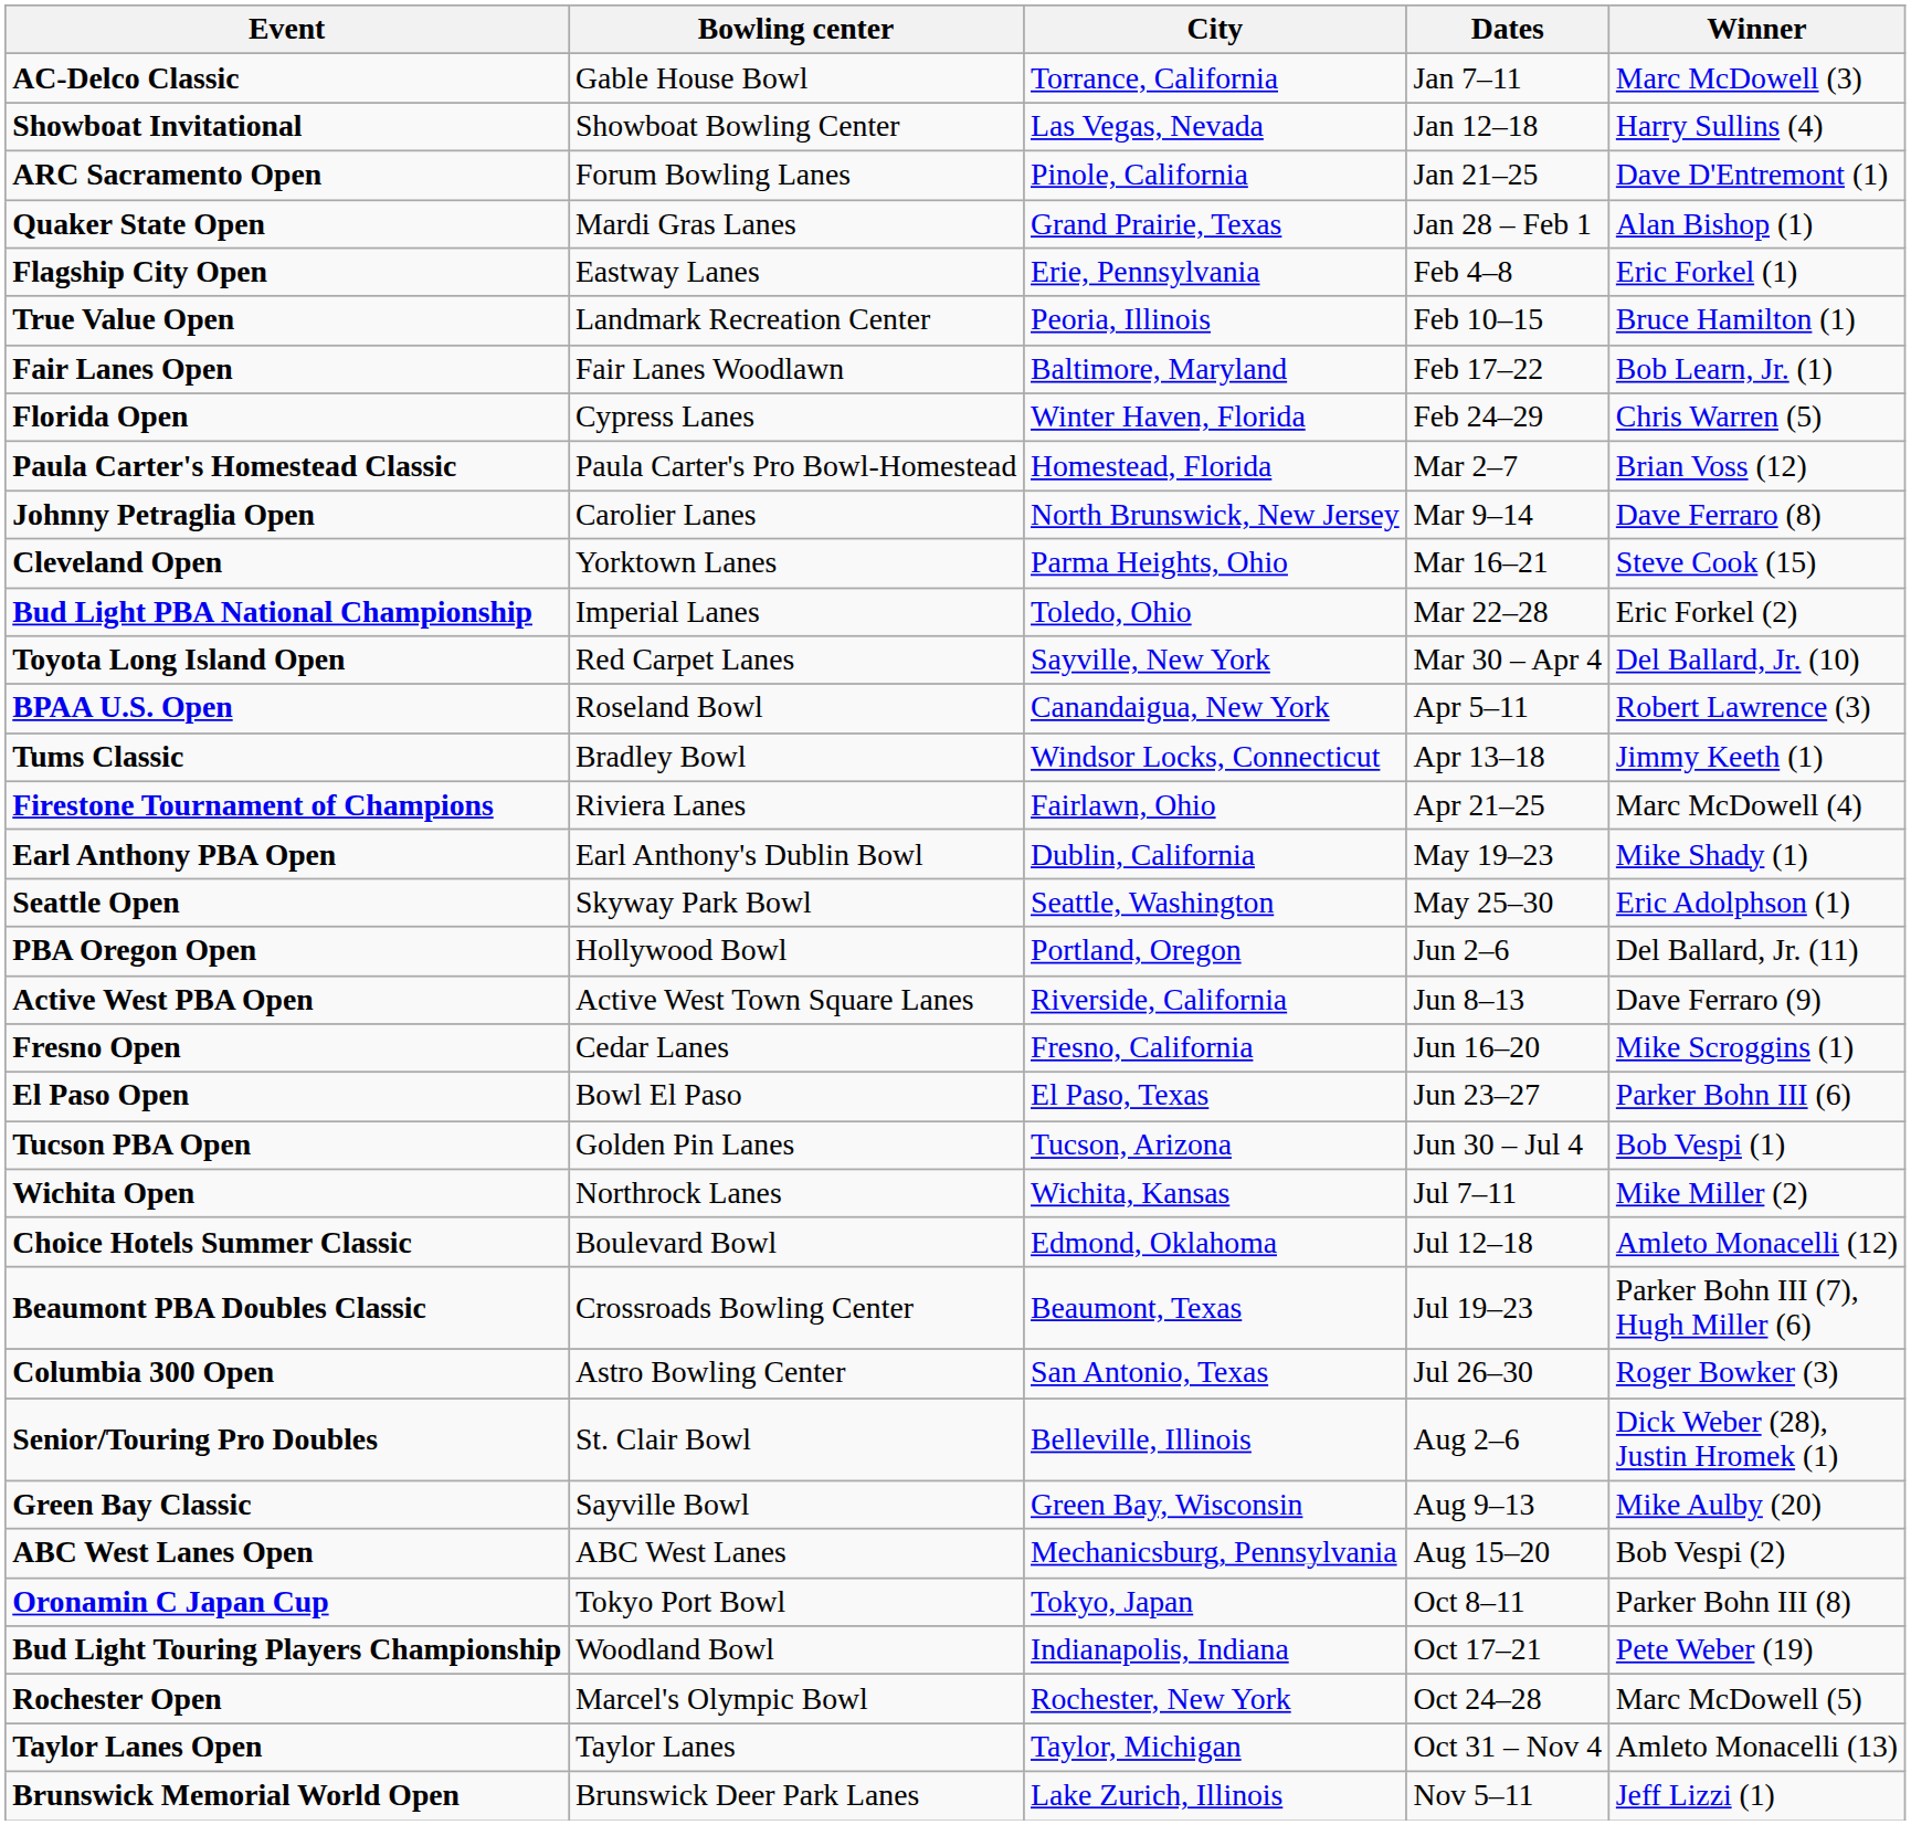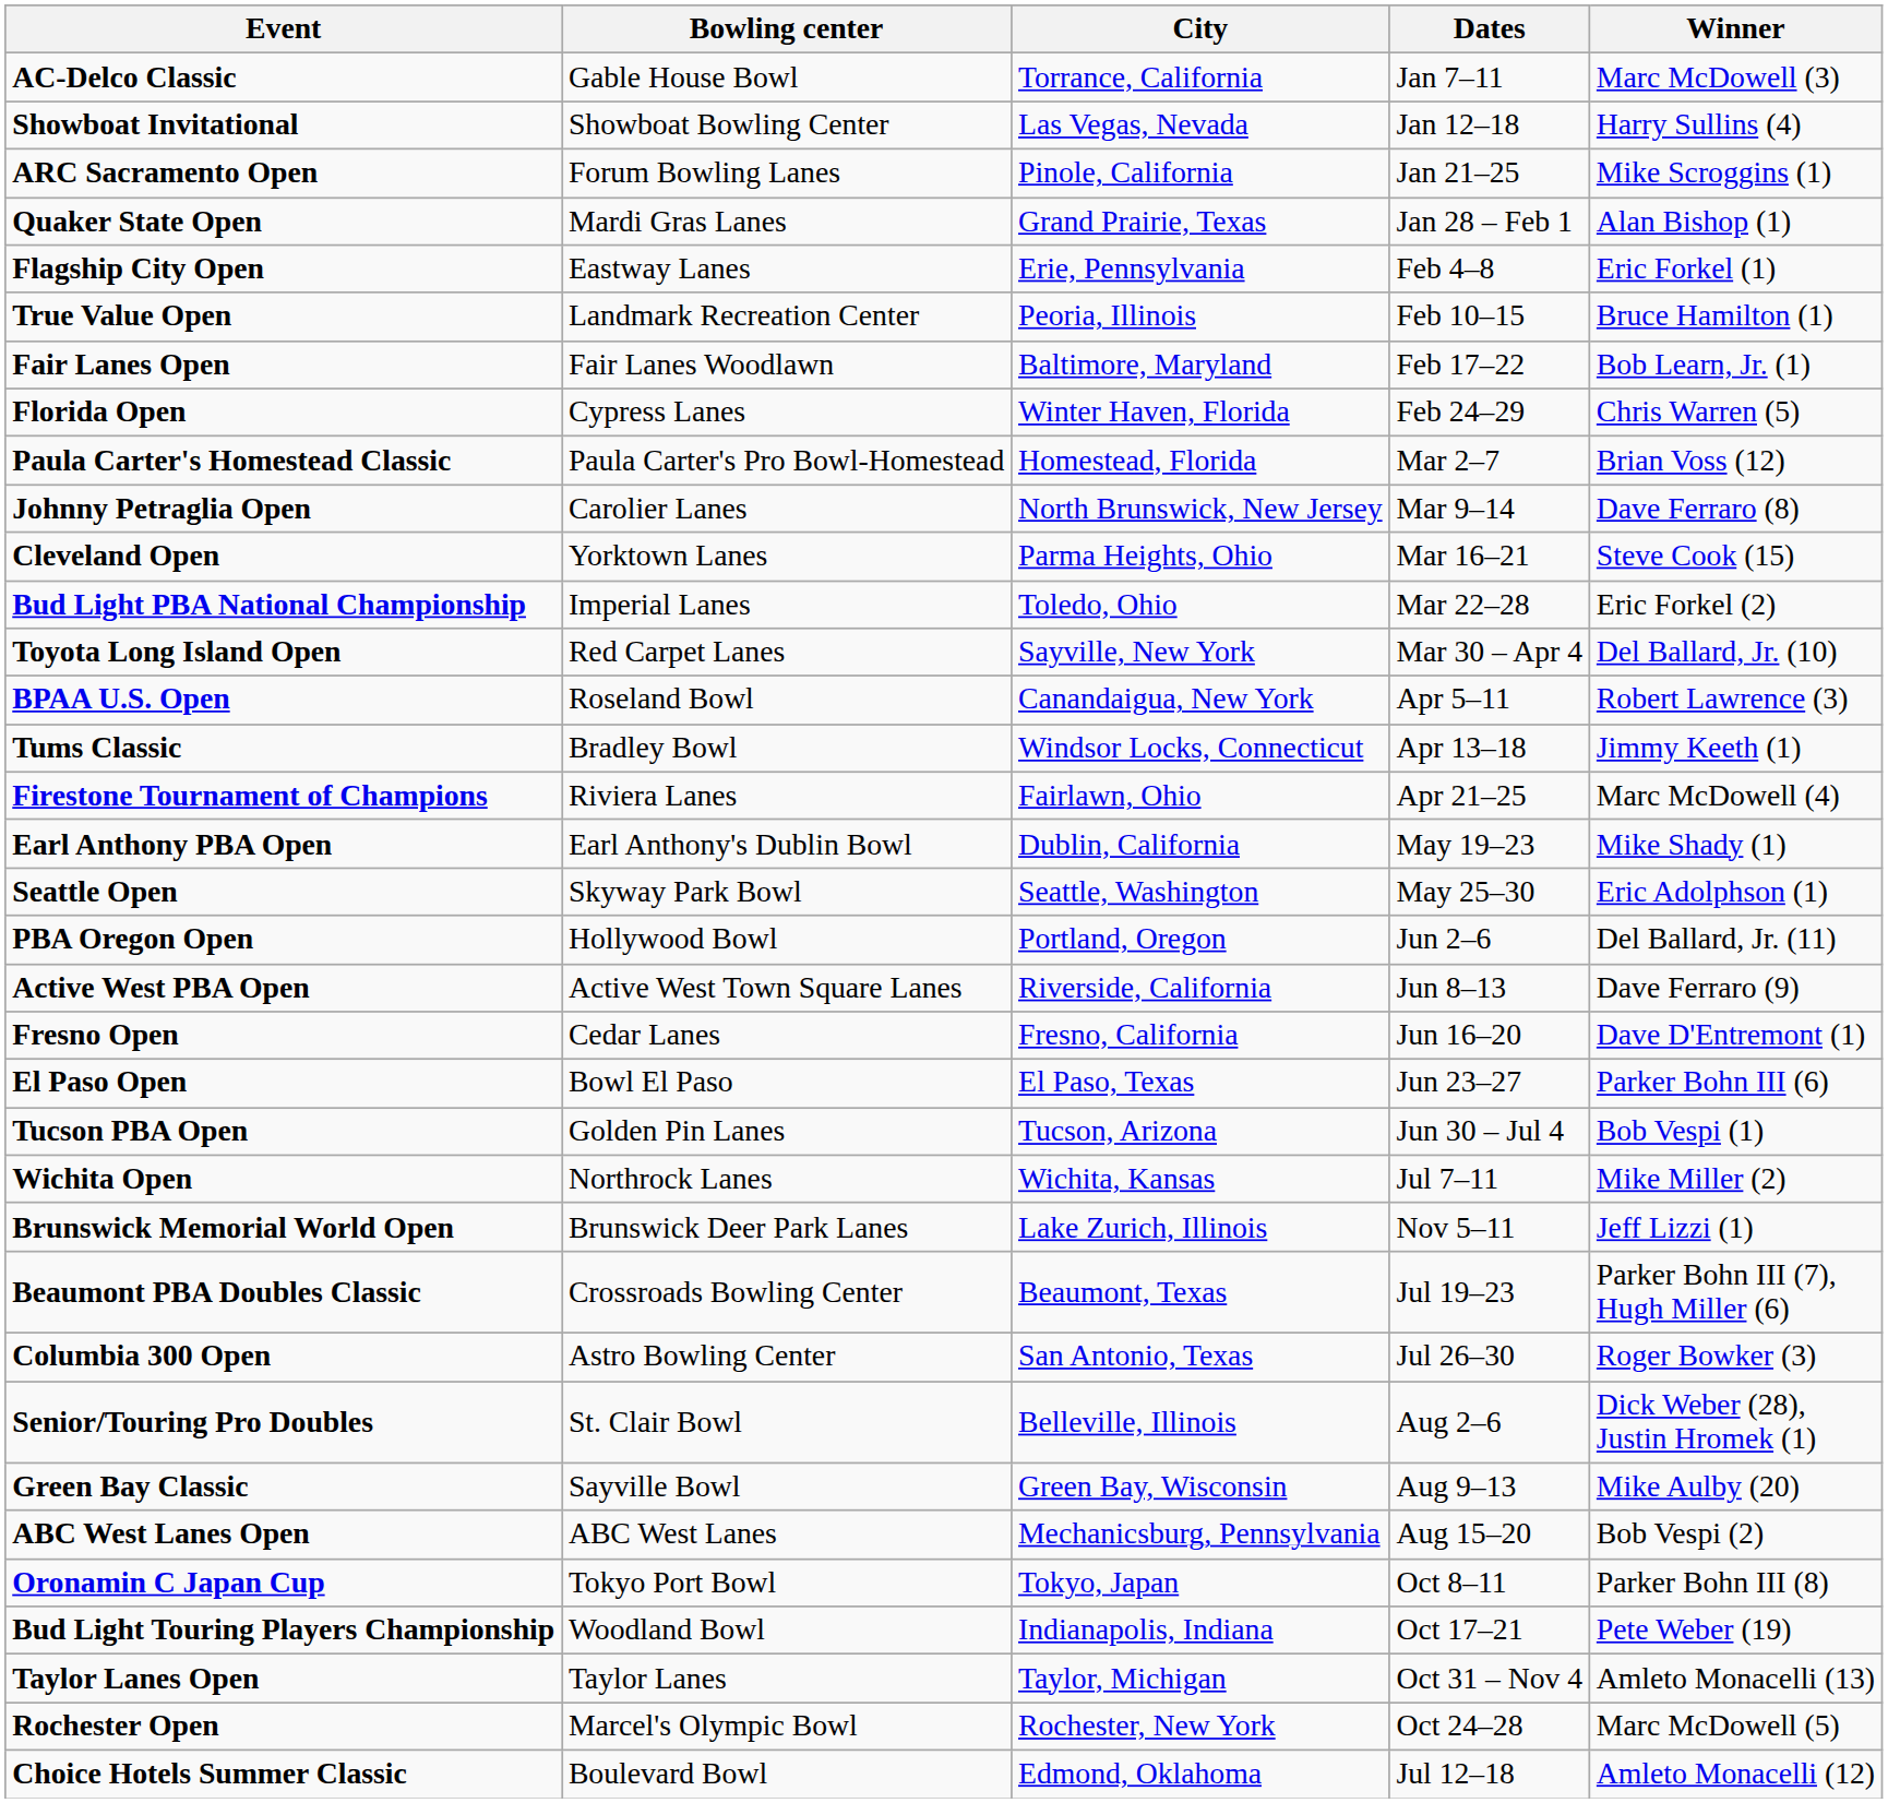 <table class="wikitable">
 <tr>
 <th>Event</th>
 <th>Bowling center</th>
 <th>City</th>
 <th>Dates</th>
 <th>Winner</th>
 </tr>
 <tr>
 <td><strong>AC-Delco Classic</strong></td>
 <td>Gable House Bowl</td>
 <td><a href='#'>Torrance, California</a></td>
 <td>Jan 7–11</td>
 <td><a href='#'>Marc McDowell</a> (3)</td>
 </tr>
 <tr>
 <td><strong>Showboat Invitational</strong></td>
 <td>Showboat Bowling Center</td>
 <td><a href='#'>Las Vegas, Nevada</a></td>
 <td>Jan 12–18</td>
 <td><a href='#'>Harry Sullins</a> (4)</td>
 </tr>
 <tr>
 <td><strong>ARC Sacramento Open</strong></td>
 <td>Forum Bowling Lanes</td>
 <td><a href='#'>Pinole, California</a></td>
 <td>Jan 21–25</td>
-<td><a href='#'>Dave D'Entremont</a> (1)</td>
+<td><a href='#'>Mike Scroggins</a> (1)</td>
 </tr>
 <tr>
 <td><strong>Quaker State Open</strong></td>
 <td>Mardi Gras Lanes</td>
 <td><a href='#'>Grand Prairie, Texas</a></td>
 <td>Jan 28 – Feb 1</td>
 <td><a href='#'>Alan Bishop</a> (1)</td>
 </tr>
 <tr>
 <td><strong>Flagship City Open</strong></td>
 <td>Eastway Lanes</td>
 <td><a href='#'>Erie, Pennsylvania</a></td>
 <td>Feb 4–8</td>
 <td><a href='#'>Eric Forkel</a> (1)</td>
 </tr>
 <tr>
 <td><strong>True Value Open</strong></td>
 <td>Landmark Recreation Center</td>
 <td><a href='#'>Peoria, Illinois</a></td>
 <td>Feb 10–15</td>
 <td><a href='#'>Bruce Hamilton</a> (1)</td>
 </tr>
 <tr>
 <td><strong>Fair Lanes Open</strong></td>
 <td>Fair Lanes Woodlawn</td>
 <td><a href='#'>Baltimore, Maryland</a></td>
 <td>Feb 17–22</td>
 <td><a href='#'>Bob Learn, Jr.</a> (1)</td>
 </tr>
 <tr>
 <td><strong>Florida Open</strong></td>
 <td>Cypress Lanes</td>
 <td><a href='#'>Winter Haven, Florida</a></td>
 <td>Feb 24–29</td>
 <td><a href='#'>Chris Warren</a> (5)</td>
 </tr>
 <tr>
 <td><strong>Paula Carter's Homestead Classic</strong></td>
 <td>Paula Carter's Pro Bowl-Homestead</td>
 <td><a href='#'>Homestead, Florida</a></td>
 <td>Mar 2–7</td>
 <td><a href='#'>Brian Voss</a> (12)</td>
 </tr>
 <tr>
 <td><strong>Johnny Petraglia Open</strong></td>
 <td>Carolier Lanes</td>
 <td><a href='#'>North Brunswick, New Jersey</a></td>
 <td>Mar 9–14</td>
 <td><a href='#'>Dave Ferraro</a> (8)</td>
 </tr>
 <tr>
 <td><strong>Cleveland Open</strong></td>
 <td>Yorktown Lanes</td>
 <td><a href='#'>Parma Heights, Ohio</a></td>
 <td>Mar 16–21</td>
 <td><a href='#'>Steve Cook</a> (15)</td>
 </tr>
 <tr>
 <td><strong><a href='#'>Bud Light PBA National Championship</a></strong></td>
 <td>Imperial Lanes</td>
 <td><a href='#'>Toledo, Ohio</a></td>
 <td>Mar 22–28</td>
 <td>Eric Forkel (2)</td>
 </tr>
 <tr>
 <td><strong>Toyota Long Island Open</strong></td>
 <td>Red Carpet Lanes</td>
 <td><a href='#'>Sayville, New York</a></td>
 <td>Mar 30 – Apr 4</td>
 <td><a href='#'>Del Ballard, Jr.</a> (10)</td>
 </tr>
 <tr>
 <td><strong><a href='#'>BPAA U.S. Open</a></strong></td>
 <td>Roseland Bowl</td>
 <td><a href='#'>Canandaigua, New York</a></td>
 <td>Apr 5–11</td>
 <td><a href='#'>Robert Lawrence</a> (3)</td>
 </tr>
 <tr>
 <td><strong>Tums Classic</strong></td>
 <td>Bradley Bowl</td>
 <td><a href='#'>Windsor Locks, Connecticut</a></td>
 <td>Apr 13–18</td>
 <td><a href='#'>Jimmy Keeth</a> (1)</td>
 </tr>
 <tr>
 <td><strong><a href='#'>Firestone Tournament of Champions</a></strong></td>
 <td>Riviera Lanes</td>
 <td><a href='#'>Fairlawn, Ohio</a></td>
 <td>Apr 21–25</td>
 <td>Marc McDowell (4)</td>
 </tr>
 <tr>
 <td><strong>Earl Anthony PBA Open</strong></td>
 <td>Earl Anthony's Dublin Bowl</td>
 <td><a href='#'>Dublin, California</a></td>
 <td>May 19–23</td>
 <td><a href='#'>Mike Shady</a> (1)</td>
 </tr>
 <tr>
 <td><strong>Seattle Open</strong></td>
 <td>Skyway Park Bowl</td>
 <td><a href='#'>Seattle, Washington</a></td>
 <td>May 25–30</td>
 <td><a href='#'>Eric Adolphson</a> (1)</td>
 </tr>
 <tr>
 <td><strong>PBA Oregon Open</strong></td>
 <td>Hollywood Bowl</td>
 <td><a href='#'>Portland, Oregon</a></td>
 <td>Jun 2–6</td>
 <td>Del Ballard, Jr. (11)</td>
 </tr>
 <tr>
 <td><strong>Active West PBA Open</strong></td>
 <td>Active West Town Square Lanes</td>
 <td><a href='#'>Riverside, California</a></td>
 <td>Jun 8–13</td>
 <td>Dave Ferraro (9)</td>
 </tr>
 <tr>
 <td><strong>Fresno Open</strong></td>
 <td>Cedar Lanes</td>
 <td><a href='#'>Fresno, California</a></td>
 <td>Jun 16–20</td>
-<td><a href='#'>Mike Scroggins</a> (1)</td>
+<td><a href='#'>Dave D'Entremont</a> (1)</td>
 </tr>
 <tr>
 <td><strong>El Paso Open</strong></td>
 <td>Bowl El Paso</td>
 <td><a href='#'>El Paso, Texas</a></td>
 <td>Jun 23–27</td>
 <td><a href='#'>Parker Bohn III</a> (6)</td>
 </tr>
 <tr>
 <td><strong>Tucson PBA Open</strong></td>
 <td>Golden Pin Lanes</td>
 <td><a href='#'>Tucson, Arizona</a></td>
 <td>Jun 30 – Jul 4</td>
 <td><a href='#'>Bob Vespi</a> (1)</td>
 </tr>
 <tr>
 <td><strong>Wichita Open</strong></td>
 <td>Northrock Lanes</td>
 <td><a href='#'>Wichita, Kansas</a></td>
 <td>Jul 7–11</td>
 <td><a href='#'>Mike Miller</a> (2)</td>
 </tr>
 <tr>
-<td><strong>Choice Hotels Summer Classic</strong></td>
-<td>Boulevard Bowl</td>
-<td><a href='#'>Edmond, Oklahoma</a></td>
-<td>Jul 12–18</td>
-<td><a href='#'>Amleto Monacelli</a> (12)</td>
+<td><strong>Brunswick Memorial World Open</strong></td>
+<td>Brunswick Deer Park Lanes</td>
+<td><a href='#'>Lake Zurich, Illinois</a></td>
+<td>Nov 5–11</td>
+<td><a href='#'>Jeff Lizzi</a> (1)</td>
 </tr>
 <tr>
 <td><strong>Beaumont PBA Doubles Classic</strong></td>
 <td>Crossroads Bowling Center</td>
 <td><a href='#'>Beaumont, Texas</a></td>
 <td>Jul 19–23</td>
 <td>Parker Bohn III (7),<br><a href='#'>Hugh Miller</a> (6)</td>
 </tr>
 <tr>
 <td><strong>Columbia 300 Open</strong></td>
 <td>Astro Bowling Center</td>
 <td><a href='#'>San Antonio, Texas</a></td>
 <td>Jul 26–30</td>
 <td><a href='#'>Roger Bowker</a> (3)</td>
 </tr>
 <tr>
 <td><strong>Senior/Touring Pro Doubles</strong></td>
 <td>St. Clair Bowl</td>
 <td><a href='#'>Belleville, Illinois</a></td>
 <td>Aug 2–6</td>
 <td><a href='#'>Dick Weber</a> (28),<br><a href='#'>Justin Hromek</a> (1)</td>
 </tr>
 <tr>
 <td><strong>Green Bay Classic</strong></td>
 <td>Sayville Bowl</td>
 <td><a href='#'>Green Bay, Wisconsin</a></td>
 <td>Aug 9–13</td>
 <td><a href='#'>Mike Aulby</a> (20)</td>
 </tr>
 <tr>
 <td><strong>ABC West Lanes Open</strong></td>
 <td>ABC West Lanes</td>
 <td><a href='#'>Mechanicsburg, Pennsylvania</a></td>
 <td>Aug 15–20</td>
 <td>Bob Vespi (2)</td>
 </tr>
 <tr>
 <td><strong><a href='#'>Oronamin C Japan Cup</a></strong></td>
 <td>Tokyo Port Bowl</td>
 <td><a href='#'>Tokyo, Japan</a></td>
 <td>Oct 8–11</td>
 <td>Parker Bohn III (8)</td>
 </tr>
 <tr>
 <td><strong>Bud Light Touring Players Championship</strong></td>
 <td>Woodland Bowl</td>
 <td><a href='#'>Indianapolis, Indiana</a></td>
 <td>Oct 17–21</td>
 <td><a href='#'>Pete Weber</a> (19)</td>
 </tr>
 <tr>
+<td><strong>Taylor Lanes Open</strong></td>
+<td>Taylor Lanes</td>
+<td><a href='#'>Taylor, Michigan</a></td>
+<td>Oct 31 – Nov 4</td>
+<td>Amleto Monacelli (13)</td>
+</tr>
+<tr>
 <td><strong>Rochester Open</strong></td>
 <td>Marcel's Olympic Bowl</td>
 <td><a href='#'>Rochester, New York</a></td>
 <td>Oct 24–28</td>
 <td>Marc McDowell (5)</td>
 </tr>
 <tr>
-<td><strong>Taylor Lanes Open</strong></td>
-<td>Taylor Lanes</td>
-<td><a href='#'>Taylor, Michigan</a></td>
-<td>Oct 31 – Nov 4</td>
-<td>Amleto Monacelli (13)</td>
-</tr>
-<tr>
-<td><strong>Brunswick Memorial World Open</strong></td>
-<td>Brunswick Deer Park Lanes</td>
-<td><a href='#'>Lake Zurich, Illinois</a></td>
-<td>Nov 5–11</td>
-<td><a href='#'>Jeff Lizzi</a> (1)</td>
+<td><strong>Choice Hotels Summer Classic</strong></td>
+<td>Boulevard Bowl</td>
+<td><a href='#'>Edmond, Oklahoma</a></td>
+<td>Jul 12–18</td>
+<td><a href='#'>Amleto Monacelli</a> (12)</td>
 </tr>
 </table>
